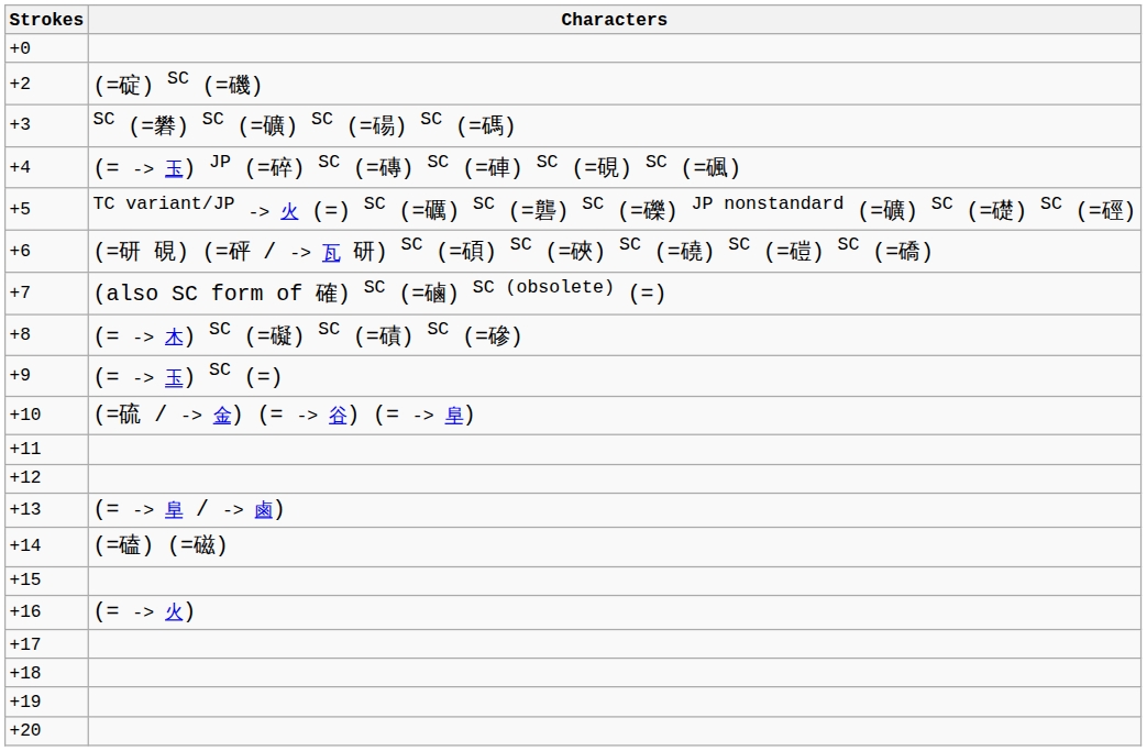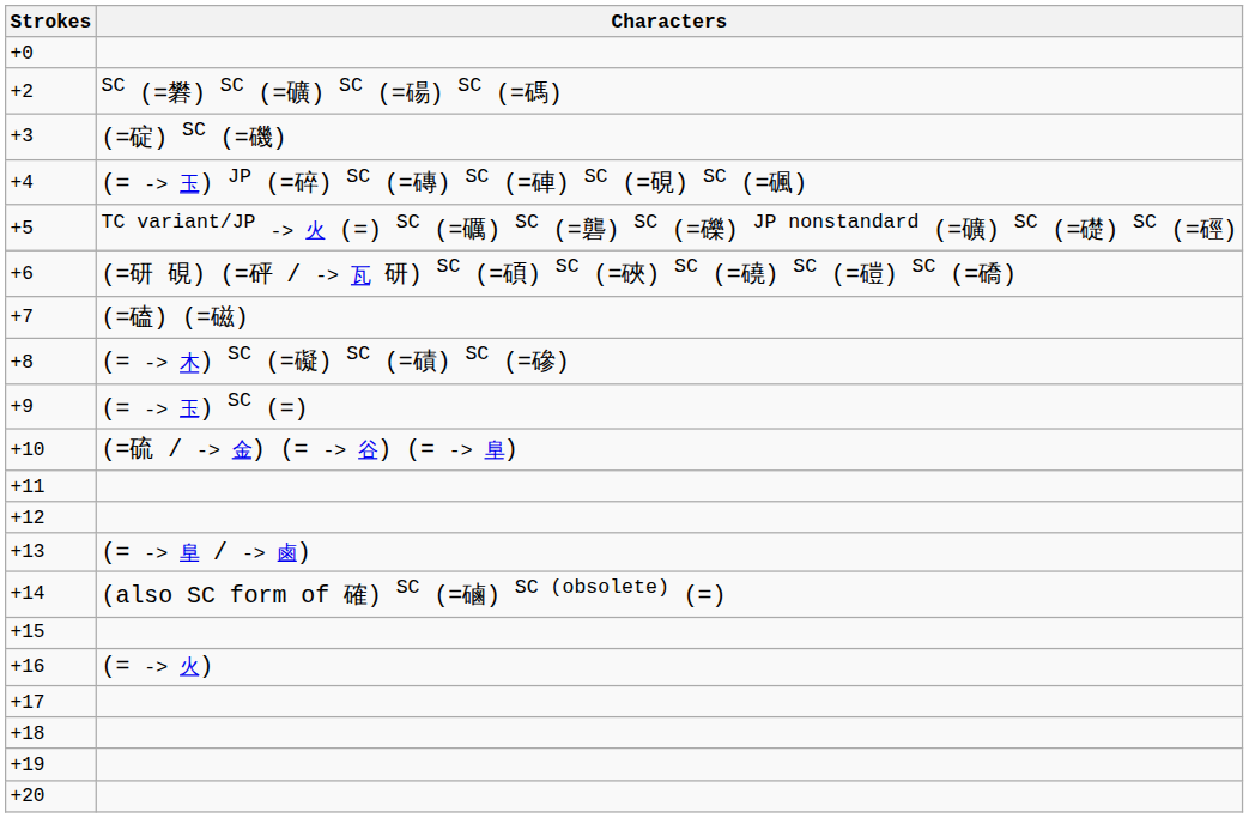 <table class="wikitable">
 <tr>
 <th>Strokes</th>
 <th>Characters</th>
 </tr>
 <tr>
 <td>+0</td>
 <td style="font-size: large;"></td>
 </tr>
 <tr>
 <td>+2</td>
-<td style="font-size: large;"> (=碇)  <sup>SC</sup> (=磯)</td>
+<td style="font-size: large;">       <sup>SC</sup> (=礬) <sup>SC</sup> (=礦) <sup>SC</sup> (=碭) <sup>SC</sup> (=碼)</td>
 </tr>
 <tr>
 <td>+3</td>
-<td style="font-size: large;">       <sup>SC</sup> (=礬) <sup>SC</sup> (=礦) <sup>SC</sup> (=碭) <sup>SC</sup> (=碼)</td>
+<td style="font-size: large;"> (=碇)  <sup>SC</sup> (=磯)</td>
 </tr>
 <tr>
 <td>+4</td>
 <td style="font-size: large;">       (= <small>-> <a href='#'>玉</a></small>)              <sup>JP</sup> (=碎) <sup>SC</sup> (=磚) <sup>SC</sup> (=硨)   <sup>SC</sup> (=硯)  <sup>SC</sup> (=碸)</td>
 </tr>
 <tr>
 <td>+5</td>
 <td style="font-size: large;">                     <sup>TC variant/JP</sup> <small>-> <a href='#'>火</a></small> (=)        <sup>SC</sup> (=礪) <sup>SC</sup> (=礱)   <sup>SC</sup> (=礫) <sup>JP nonstandard</sup> (=礦) <sup>SC</sup> (=礎) <sup>SC</sup> (=硜)</td>
 </tr>
 <tr>
 <td>+6</td>
 <td style="font-size: large;">              (=研 硯)   (=砰 /  <small>-> <a href='#'>瓦</a></small> 研)    <sup>SC</sup> (=碩) <sup>SC</sup> (=硤) <sup>SC</sup> (=磽)  <sup>SC</sup> (=磑) <sup>SC</sup> (=礄) </td>
 </tr>
 <tr>
 <td>+7</td>
-<td style="font-size: large;">                   (also SC form of 確)       <sup>SC</sup> (=磠)  <sup>SC (obsolete)</sup> (=)</td>
+<td style="font-size: large;">    (=磕)       (=磁) </td>
 </tr>
 <tr>
 <td>+8</td>
 <td style="font-size: large;">         (= <small>-> <a href='#'>木</a></small>)            <sup>SC</sup> (=礙)              <sup>SC</sup> (=磧) <sup>SC</sup> (=磣) </td>
 </tr>
 <tr>
 <td>+9</td>
 <td style="font-size: large;">                    (= <small>-> <a href='#'>玉</a></small>) <sup>SC</sup> (=)         </td>
 </tr>
 <tr>
 <td>+10</td>
 <td style="font-size: large;">        (=硫 /  <small>-> <a href='#'>金</a></small>)             (= <small>-> <a href='#'>谷</a></small>)     (= <small>-> <a href='#'>阜</a></small>)         </td>
 </tr>
 <tr>
 <td>+11</td>
 <td style="font-size: large;">                  </td>
 </tr>
 <tr>
 <td>+12</td>
 <td style="font-size: large;">                      </td>
 </tr>
 <tr>
 <td>+13</td>
 <td style="font-size: large;"> (= <small>-> <a href='#'>阜</a></small> /  <small>-> <a href='#'>鹵</a></small>)                </td>
 </tr>
 <tr>
 <td>+14</td>
-<td style="font-size: large;">    (=磕)       (=磁) </td>
+<td style="font-size: large;">                   (also SC form of 確)       <sup>SC</sup> (=磠)  <sup>SC (obsolete)</sup> (=)</td>
 </tr>
 <tr>
 <td>+15</td>
 <td style="font-size: large;">          </td>
 </tr>
 <tr>
 <td>+16</td>
 <td style="font-size: large;">  (= <small>-> <a href='#'>火</a></small>)      </td>
 </tr>
 <tr>
 <td>+17</td>
 <td style="font-size: large;"></td>
 </tr>
 <tr>
 <td>+18</td>
 <td style="font-size: large;"> </td>
 </tr>
 <tr>
 <td>+19</td>
 <td style="font-size: large;"></td>
 </tr>
 <tr>
 <td>+20</td>
 <td style="font-size: large;"></td>
 </tr>
 </table>
